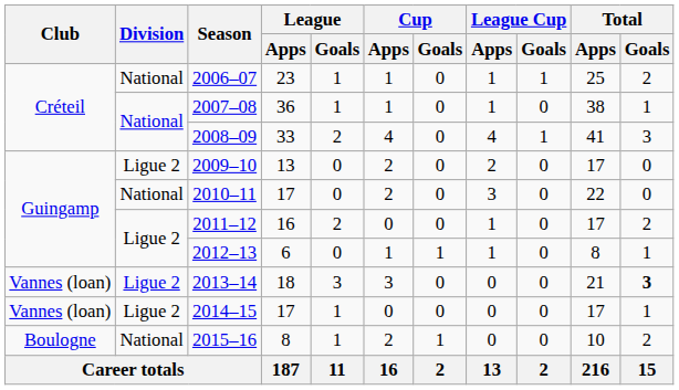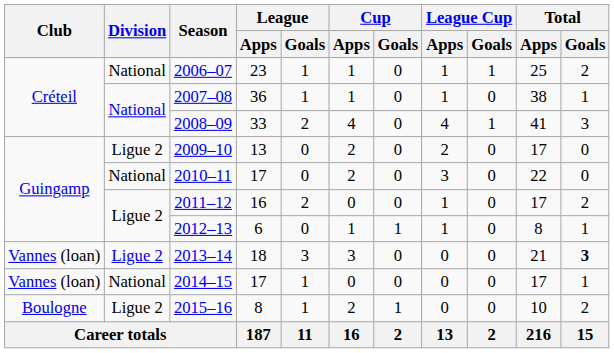 <table class="wikitable" style="text-align:center">
 <tr>
 <th rowspan="2">Club</th>
 <th rowspan="2"><a href='#'>Division</a></th>
 <th rowspan="2">Season</th>
 <th colspan="2">League</th>
 <th colspan="2"><a href='#'>Cup</a></th>
 <th colspan="2"><a href='#'>League Cup</a></th>
 <th colspan="2">Total</th>
 </tr>
 <tr>
 <th>Apps</th>
 <th>Goals</th>
 <th>Apps</th>
 <th>Goals</th>
 <th>Apps</th>
 <th>Goals</th>
 <th>Apps</th>
 <th>Goals</th>
 </tr>
 <tr>
 <td rowspan=3><a href='#'>Créteil</a></td>
 <td>National</td>
 <td><a href='#'>2006–07</a></td>
 <td>23</td>
 <td>1</td>
 <td>1</td>
 <td>0</td>
 <td>1</td>
 <td>1</td>
 <td>25</td>
 <td>2</td>
 </tr>
 <tr>
 <td rowspan=2><a href='#'>National</a></td>
 <td><a href='#'>2007–08</a></td>
 <td>36</td>
 <td>1</td>
 <td>1</td>
 <td>0</td>
 <td>1</td>
 <td>0</td>
 <td>38</td>
 <td>1</td>
 </tr>
 <tr>
 <td><a href='#'>2008–09</a></td>
 <td>33</td>
 <td>2</td>
 <td>4</td>
 <td>0</td>
 <td>4</td>
 <td>1</td>
 <td>41</td>
 <td>3</td>
 </tr>
 <tr>
 <td rowspan=4><a href='#'>Guingamp</a></td>
 <td>Ligue 2</td>
 <td><a href='#'>2009–10</a></td>
 <td>13</td>
 <td>0</td>
 <td>2</td>
 <td>0</td>
 <td>2</td>
 <td>0</td>
 <td>17</td>
 <td>0</td>
 </tr>
 <tr>
 <td>National</td>
 <td><a href='#'>2010–11</a></td>
 <td>17</td>
 <td>0</td>
 <td>2</td>
 <td>0</td>
 <td>3</td>
 <td>0</td>
 <td>22</td>
 <td>0</td>
 </tr>
 <tr>
 <td rowspan=2>Ligue 2</td>
 <td><a href='#'>2011–12</a></td>
 <td>16</td>
 <td>2</td>
 <td>0</td>
 <td>0</td>
 <td>1</td>
 <td>0</td>
 <td>17</td>
 <td>2</td>
 </tr>
 <tr>
 <td><a href='#'>2012–13</a></td>
 <td>6</td>
 <td>0</td>
 <td>1</td>
 <td>1</td>
 <td>1</td>
 <td>0</td>
 <td>8</td>
 <td>1</td>
 </tr>
 <tr>
 <td><a href='#'>Vannes</a> (loan)</td>
 <td><a href='#'>Ligue 2</a></td>
 <td><a href='#'>2013–14</a></td>
 <td>18</td>
 <td>3</td>
 <td>3</td>
 <td>0</td>
 <td>0</td>
 <td>0</td>
 <td>21</td>
 <td><strong>3</strong></td>
 </tr>
 <tr>
 <td><a href='#'>Vannes</a> (loan)</td>
-<td>Ligue 2</td>
+<td>National</td>
 <td><a href='#'>2014–15</a></td>
 <td>17</td>
 <td>1</td>
 <td>0</td>
 <td>0</td>
 <td>0</td>
 <td>0</td>
 <td>17</td>
 <td>1</td>
 </tr>
 <tr>
 <td><a href='#'>Boulogne</a></td>
-<td>National</td>
+<td>Ligue 2</td>
 <td><a href='#'>2015–16</a></td>
 <td>8</td>
 <td>1</td>
 <td>2</td>
 <td>1</td>
 <td>0</td>
 <td>0</td>
 <td>10</td>
 <td>2</td>
 </tr>
 <tr>
 <th colspan=3>Career totals</th>
 <th>187</th>
 <th>11</th>
 <th>16</th>
 <th>2</th>
 <th>13</th>
 <th>2</th>
 <th>216</th>
 <th>15</th>
 </tr>
 </table>
